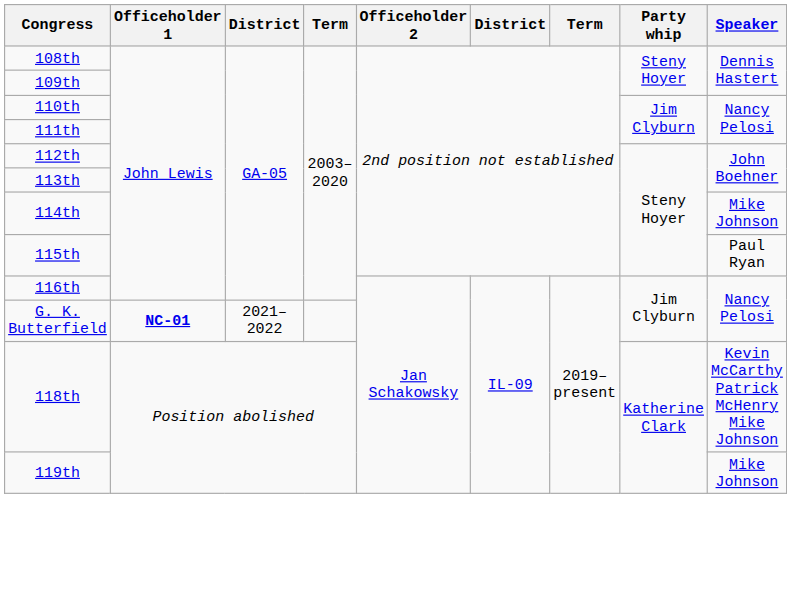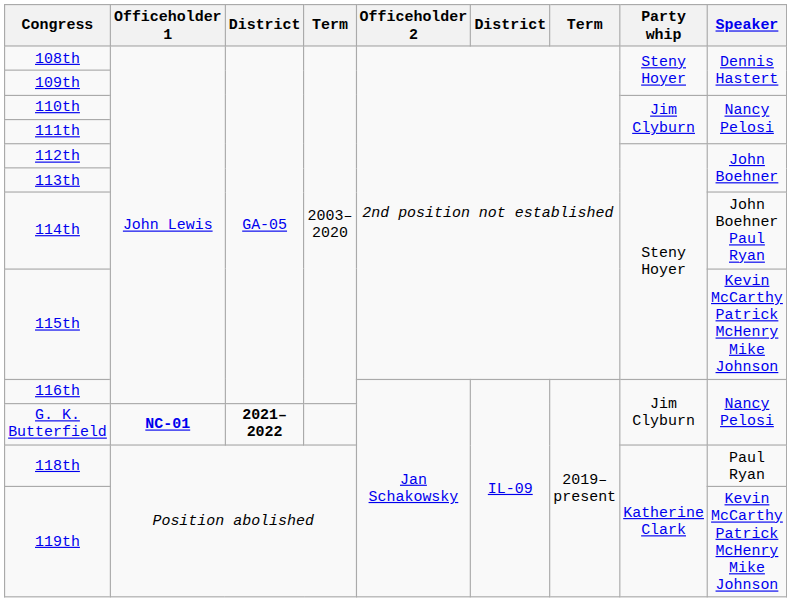 <table class="wikitable sortable" style="text-align:center">
 <tr>
 <th>Congress</th>
 <th>Officeholder 1</th>
 <th>District</th>
 <th>Term</th>
 <th>Officeholder 2</th>
 <th>District</th>
 <th>Term</th>
 <th>Party whip</th>
 <th><a href='#'>Speaker</a></th>
 </tr>
 <tr>
 <td><a href='#'>108th</a></td>
 <td rowspan=9><a href='#'>John Lewis</a></td>
 <td rowspan=9><a href='#'>GA-05</a></td>
 <td rowspan=9>2003–2020</td>
 <td rowspan=8; colspan=3><em>2nd position not established</em></td>
 <td rowspan=2><a href='#'>Steny Hoyer</a></td>
 <td rowspan=2 ><a href='#'>Dennis Hastert</a><br></td>
 </tr>
 <tr>
 <td><a href='#'>109th</a></td>
 </tr>
 <tr>
 <td><a href='#'>110th</a></td>
 <td rowspan=2><a href='#'>Jim Clyburn</a></td>
 <td rowspan=2 ><a href='#'>Nancy Pelosi</a><br></td>
 </tr>
 <tr>
 <td><a href='#'>111th</a></td>
 </tr>
 <tr>
 <td><a href='#'>112th</a></td>
 <td rowspan=4>Steny Hoyer</td>
 <td rowspan=2 ><a href='#'>John Boehner</a><br></td>
 </tr>
 <tr>
 <td><a href='#'>113th</a></td>
 </tr>
 <tr>
 <td><a href='#'>114th</a></td>
-<td><a href='#'>Mike Johnson</a><br></td>
+<td>John Boehner<br><a href='#'>Paul Ryan</a><br></td>
 </tr>
 <tr>
 <td><a href='#'>115th</a></td>
-<td>Paul Ryan<br></td>
+<td><a href='#'>Kevin McCarthy</a><br><a href='#'>Patrick McHenry</a><br><a href='#'>Mike Johnson</a><br></td>
 </tr>
 <tr>
 <td><a href='#'>116th</a><br></td>
 <td rowspan=4><a href='#'>Jan Schakowsky</a></td>
 <td rowspan=4><a href='#'>IL-09</a></td>
 <td rowspan=4>2019–present</td>
 <td rowspan=2>Jim Clyburn</td>
 <td rowspan=2 ><a href='#'>Nancy Pelosi</a><br></td>
 </tr>
 <tr>
 <td><a href='#'>G. K. Butterfield</a></td>
 <td><strong><a href='#'>NC-01</a></strong></td>
-<td>2021–2022</td>
+<td><strong>2021–2022</strong></td>
 </tr>
 <tr>
 <td><a href='#'>118th</a></td>
 <td rowspan=2; colspan=3><em>Position abolished</em></td>
 <td rowspan=2><a href='#'>Katherine Clark</a></td>
-<td><a href='#'>Kevin McCarthy</a><br><a href='#'>Patrick McHenry</a><br><a href='#'>Mike Johnson</a><br></td>
+<td>Paul Ryan<br></td>
 </tr>
 <tr>
 <td><a href='#'>119th</a></td>
-<td><a href='#'>Mike Johnson</a><br></td>
+<td><a href='#'>Kevin McCarthy</a><br><a href='#'>Patrick McHenry</a><br><a href='#'>Mike Johnson</a><br></td>
 </tr>
 </table>
